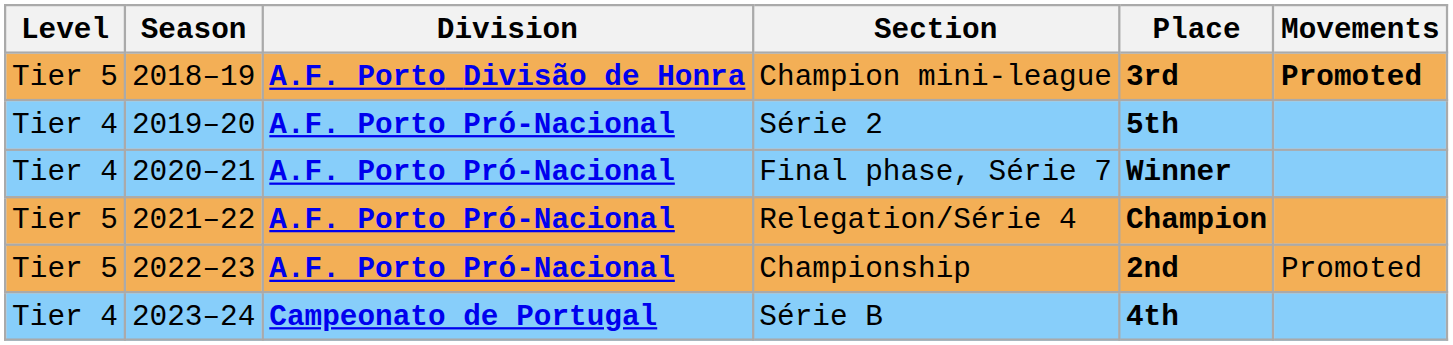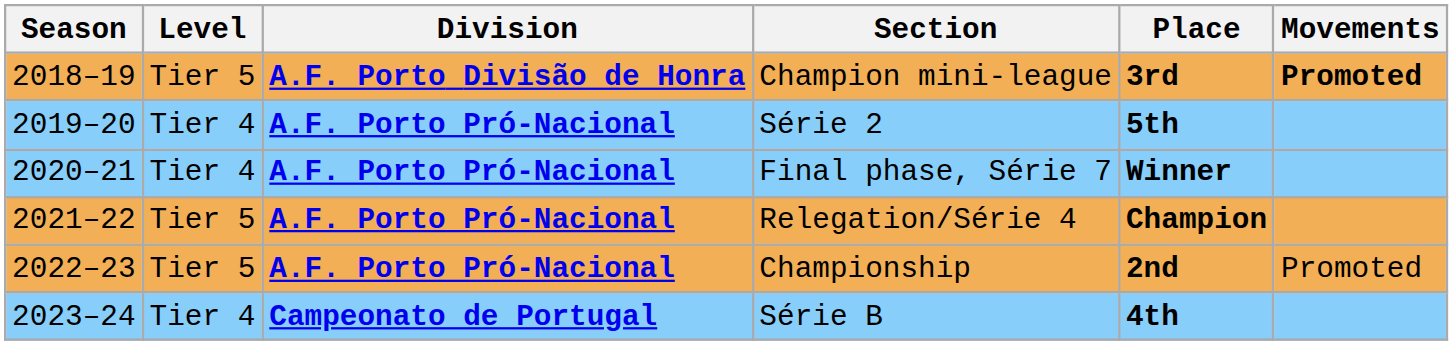 <table class="wikitable">
 <tr>
+<th><strong>Season</strong></th>
 <th><strong>Level</strong></th>
-<th><strong>Season</strong></th>
 <th><strong>Division</strong></th>
 <th><strong>Section</strong></th>
 <th><strong>Place</strong></th>
 <th><strong>Movements</strong></th>
 </tr>
 <tr>
+<td style="background:#F3AF56;">2018–19</td>
 <td style="background:#F3AF56;">Tier 5</td>
-<td style="background:#F3AF56;">2018–19</td>
 <td style="background:#F3AF56;"><a href='#'><strong>A.F. Porto</strong> <strong>Divisão de Honra</strong></a></td>
 <td style="background:#F3AF56;">Champion mini-league</td>
 <td style="background:#F3AF56;"><strong>3rd</strong></td>
 <td style="background:#F3AF56;"><strong>Promoted</strong></td>
 </tr>
 <tr>
+<td style="background:#87CEFA;">2019–20</td>
 <td style="background:#87CEFA;">Tier 4</td>
-<td style="background:#87CEFA;">2019–20</td>
 <td style="background:#87CEFA;"><a href='#'><strong>A.F. Porto Pró-Nacional</strong></a></td>
 <td style="background:#87CEFA;">Série 2</td>
 <td style="background:#87CEFA;"><strong>5th</strong></td>
 <td style="background:#87CEFA;"></td>
 </tr>
 <tr>
+<td style="background:#87CEFA;">2020–21</td>
 <td style="background:#87CEFA;">Tier 4</td>
-<td style="background:#87CEFA;">2020–21</td>
 <td style="background:#87CEFA;"><a href='#'><strong>A.F. Porto Pró-Nacional</strong></a></td>
 <td style="background:#87CEFA;">Final phase, Série 7</td>
 <td style="background:#87CEFA;"><strong>Winner</strong></td>
 <td style="background:#87CEFA;"></td>
 </tr>
 <tr>
+<td style="background:#F3AF56;">2021–22</td>
 <td style="background:#F3AF56;">Tier 5 </td>
-<td style="background:#F3AF56;">2021–22</td>
 <td style="background:#F3AF56;"><a href='#'><strong>A.F. Porto Pró-Nacional</strong></a></td>
 <td style="background:#F3AF56;">Relegation/Série 4</td>
 <td style="background:#F3AF56;"><strong>Champion</strong></td>
 <td style="background:#F3AF56;"></td>
 </tr>
 <tr>
+<td style="background:#F3AF56;">2022–23</td>
 <td style="background:#F3AF56;">Tier 5</td>
-<td style="background:#F3AF56;">2022–23</td>
 <td style="background:#F3AF56;"><a href='#'><strong>A.F. Porto Pró-Nacional</strong></a></td>
 <td style="background:#F3AF56;">Championship</td>
 <td style="background:#F3AF56;"><strong>2nd</strong></td>
 <td style="background:#F3AF56;">Promoted</td>
 </tr>
 <tr>
+<td style="background:#87CEFA;">2023–24</td>
 <td style="background:#87CEFA;">Tier 4</td>
-<td style="background:#87CEFA;">2023–24</td>
 <td style="background:#87CEFA;"><strong><a href='#'>Campeonato de Portugal</a></strong></td>
 <td style="background:#87CEFA;">Série B</td>
 <td style="background:#87CEFA;"><strong>4th</strong></td>
 <td style="background:#87CEFA;"></td>
 </tr>
 </table>
